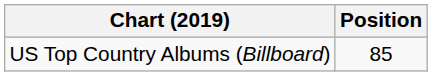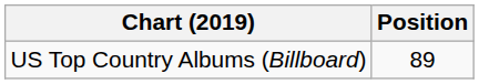 <table class="wikitable">
 <tr>
 <th>Chart (2019)</th>
 <th>Position</th>
 </tr>
 <tr>
 <td>US Top Country Albums (<em>Billboard</em>)</td>
-<td style="text-align:center;">85</td>
+<td style="text-align:center;">89</td>
 </tr>
 </table>
